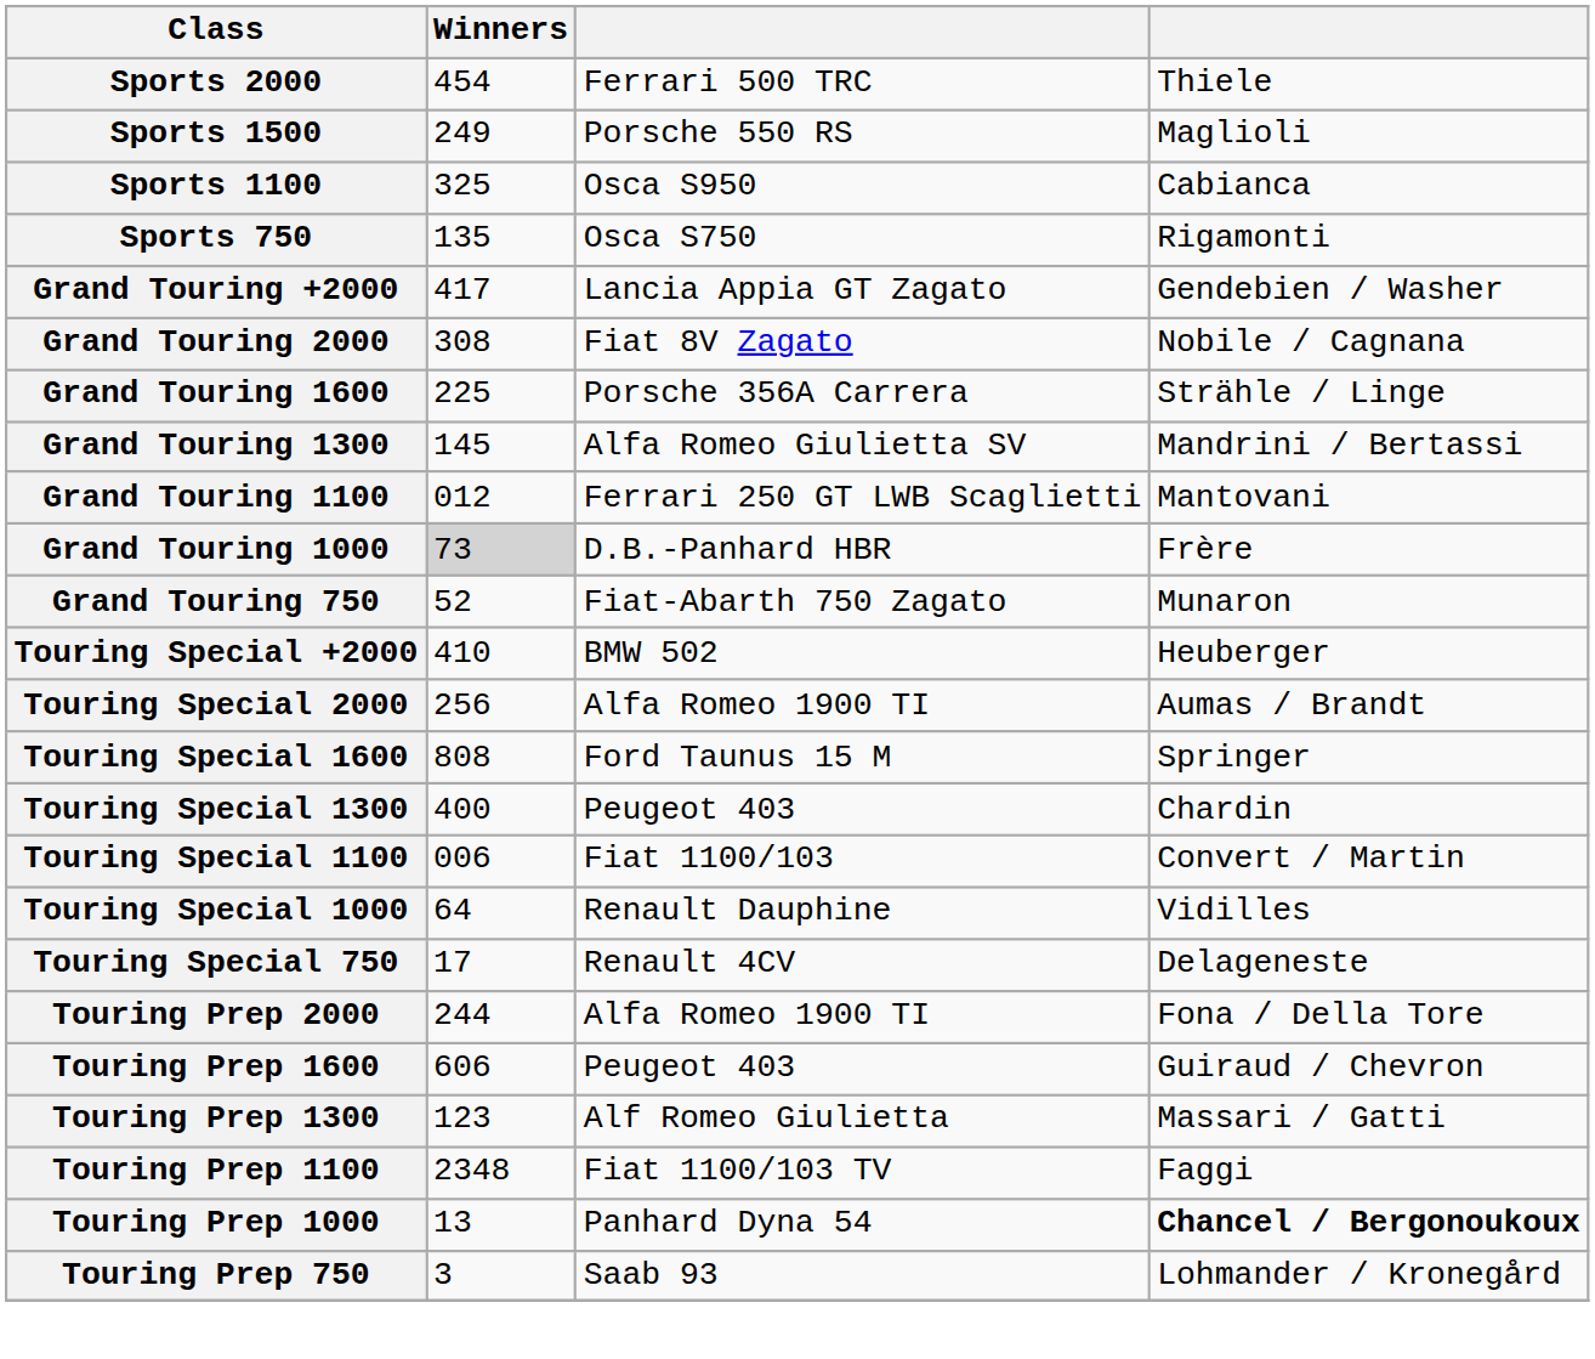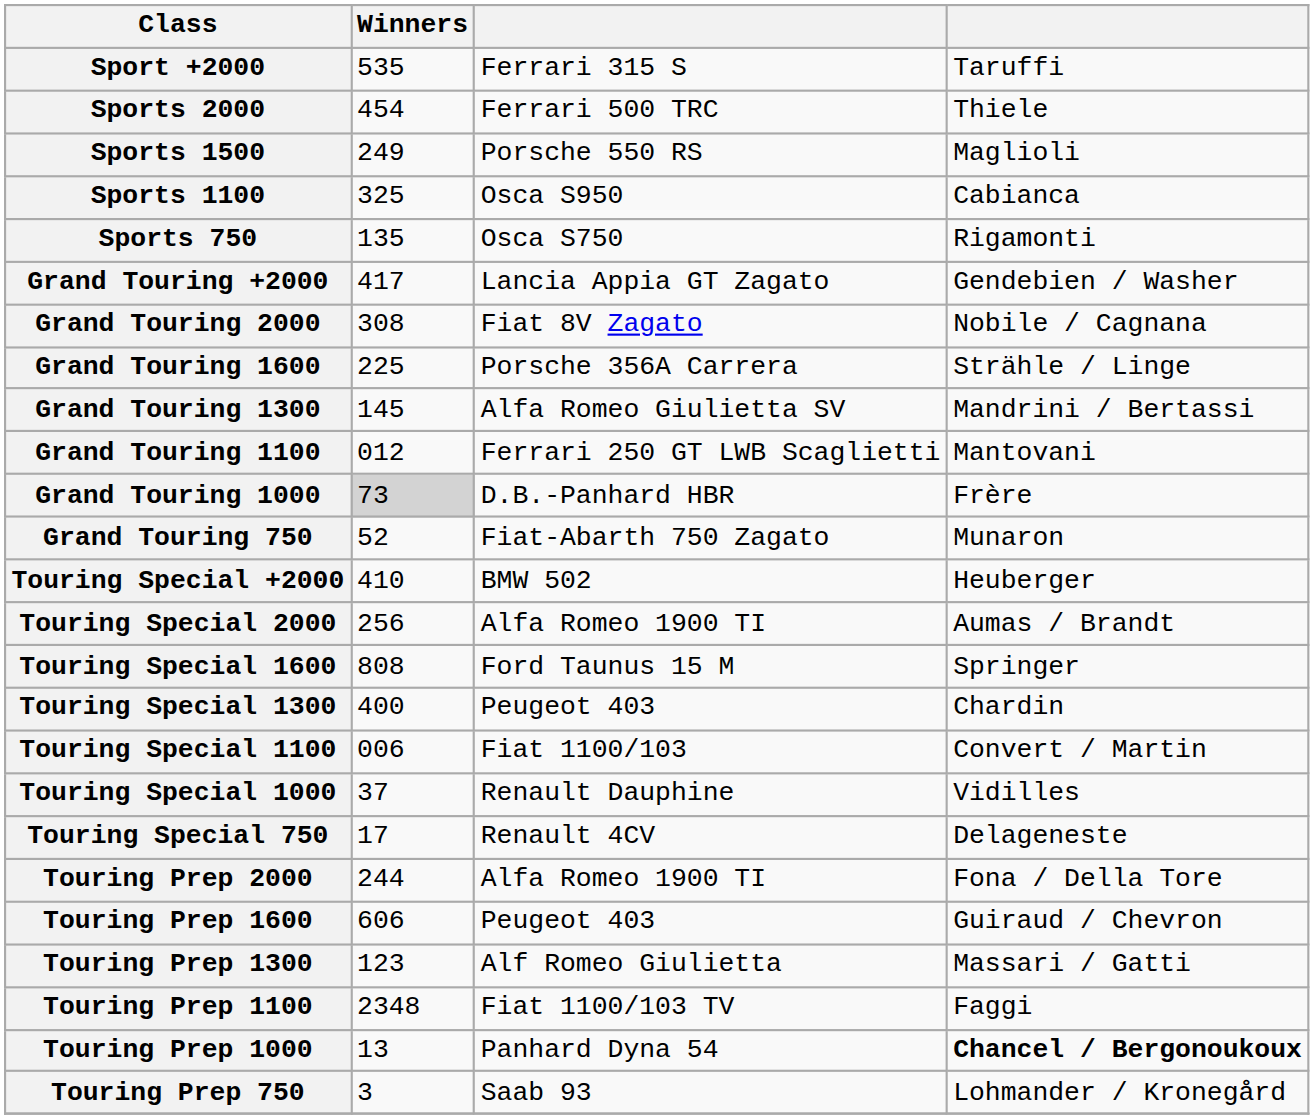 <table class="wikitable" style="font-size: 95%">
 <tr>
 <th>Class</th>
 <th>Winners</th>
 <th></th>
 <th></th>
+</tr>
+<tr>
+<th>Sport +2000</th>
+<td>535</td>
+<td>Ferrari 315 S</td>
+<td>Taruffi</td>
 </tr>
 <tr>
 <th>Sports 2000</th>
 <td>454</td>
 <td>Ferrari 500 TRC</td>
 <td>Thiele</td>
 </tr>
 <tr>
 <th>Sports 1500</th>
 <td>249</td>
 <td>Porsche 550 RS</td>
 <td>Maglioli</td>
 </tr>
 <tr>
 <th>Sports 1100</th>
 <td>325</td>
 <td>Osca S950</td>
 <td>Cabianca</td>
 </tr>
 <tr>
 <th>Sports 750</th>
 <td>135</td>
 <td>Osca S750</td>
 <td>Rigamonti</td>
 </tr>
 <tr>
 <th>Grand Touring +2000</th>
 <td>417</td>
 <td>Lancia Appia GT Zagato</td>
 <td>Gendebien / Washer</td>
 </tr>
 <tr>
 <th>Grand Touring 2000</th>
 <td>308</td>
 <td>Fiat 8V <a href='#'>Zagato</a></td>
 <td>Nobile / Cagnana</td>
 </tr>
 <tr>
 <th>Grand Touring 1600</th>
 <td>225</td>
 <td>Porsche 356A Carrera</td>
 <td>Strähle / Linge</td>
 </tr>
 <tr>
 <th>Grand Touring 1300</th>
 <td>145</td>
 <td>Alfa Romeo Giulietta SV</td>
 <td>Mandrini / Bertassi</td>
 </tr>
 <tr>
 <th>Grand Touring 1100</th>
 <td>012</td>
 <td>Ferrari 250 GT LWB Scaglietti</td>
 <td>Mantovani</td>
 </tr>
 <tr>
 <th>Grand Touring 1000</th>
 <td style="background: lightgrey;">73</td>
 <td>D.B.-Panhard HBR</td>
 <td>Frère</td>
 </tr>
 <tr>
 <th>Grand Touring 750</th>
 <td>52</td>
 <td>Fiat-Abarth 750 Zagato</td>
 <td>Munaron</td>
 </tr>
 <tr>
 <th>Touring Special +2000</th>
 <td>410</td>
 <td>BMW 502</td>
 <td>Heuberger</td>
 </tr>
 <tr>
 <th>Touring Special 2000</th>
 <td>256</td>
 <td>Alfa Romeo 1900 TI</td>
 <td>Aumas / Brandt</td>
 </tr>
 <tr>
 <th>Touring Special 1600</th>
 <td>808</td>
 <td>Ford Taunus 15 M</td>
 <td>Springer</td>
 </tr>
 <tr>
 <th>Touring Special 1300</th>
 <td>400</td>
 <td>Peugeot 403</td>
 <td>Chardin</td>
 </tr>
 <tr>
 <th>Touring Special 1100</th>
 <td>006</td>
 <td>Fiat 1100/103</td>
 <td>Convert / Martin</td>
 </tr>
 <tr>
 <th>Touring Special 1000</th>
-<td>64</td>
+<td>37</td>
 <td>Renault Dauphine</td>
 <td>Vidilles</td>
 </tr>
 <tr>
 <th>Touring Special 750</th>
 <td>17</td>
 <td>Renault 4CV</td>
 <td>Delageneste</td>
 </tr>
 <tr>
 <th>Touring Prep 2000</th>
 <td>244</td>
 <td>Alfa Romeo 1900 TI</td>
 <td>Fona / Della Tore</td>
 </tr>
 <tr>
 <th>Touring Prep 1600</th>
 <td>606</td>
 <td>Peugeot 403</td>
 <td>Guiraud / Chevron</td>
 </tr>
 <tr>
 <th>Touring Prep 1300</th>
 <td>123</td>
 <td>Alf Romeo Giulietta</td>
 <td>Massari / Gatti</td>
 </tr>
 <tr>
 <th>Touring Prep 1100</th>
 <td>2348</td>
 <td>Fiat 1100/103 TV</td>
 <td>Faggi</td>
 </tr>
 <tr>
 <th>Touring Prep 1000</th>
 <td>13</td>
 <td>Panhard Dyna 54</td>
 <td><strong>Chancel / Bergonoukoux</strong></td>
 </tr>
 <tr>
 <th>Touring Prep 750</th>
 <td>3</td>
 <td>Saab 93</td>
 <td>Lohmander / Kronegård</td>
 </tr>
 <tr>
 </tr>
 </table>
